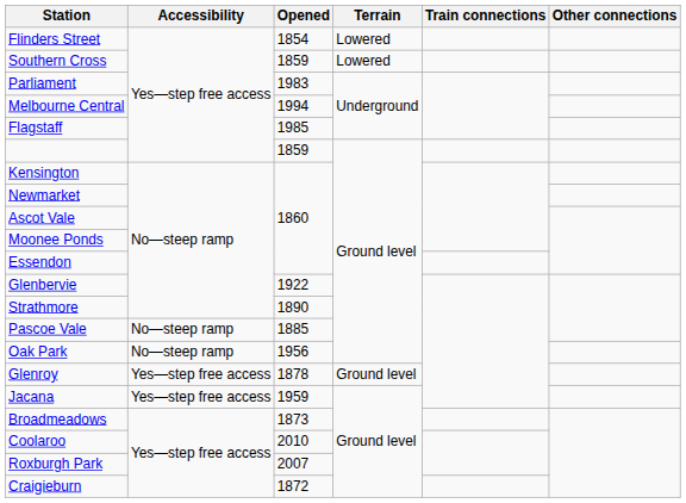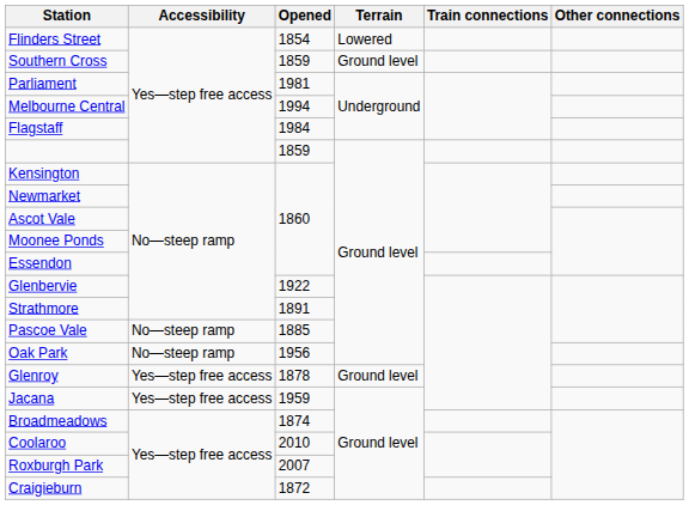 <table class="wikitable">
 <tr>
 <th>Station</th>
 <th>Accessibility</th>
 <th>Opened</th>
 <th>Terrain</th>
 <th>Train connections</th>
 <th>Other connections</th>
 </tr>
 <tr>
 <td><a href='#'>Flinders Street</a></td>
 <td rowspan="6">Yes—step free access</td>
 <td>1854</td>
 <td>Lowered</td>
 <td></td>
 <td> </td>
 </tr>
 <tr>
 <td><a href='#'>Southern Cross</a></td>
 <td>1859</td>
-<td>Lowered</td>
+<td>Ground level</td>
 <td></td>
 <td>   </td>
 </tr>
 <tr>
 <td><a href='#'>Parliament</a></td>
-<td>1983</td>
+<td>1981</td>
 <td rowspan="3">Underground</td>
 <td rowspan="3"></td>
 <td></td>
 </tr>
 <tr>
 <td><a href='#'>Melbourne Central</a></td>
 <td>1994</td>
 <td> </td>
 </tr>
 <tr>
 <td><a href='#'>Flagstaff</a></td>
-<td>1985</td>
+<td>1984</td>
 <td></td>
 </tr>
 <tr>
 <td></td>
 <td>1859</td>
 <td rowspan="10">Ground level</td>
 <td></td>
 <td></td>
 </tr>
 <tr>
 <td><a href='#'>Kensington</a></td>
 <td rowspan="7">No—steep ramp</td>
 <td rowspan="5">1860</td>
 <td rowspan="4"></td>
 <td></td>
 </tr>
 <tr>
 <td><a href='#'>Newmarket</a></td>
 <td></td>
 </tr>
 <tr>
 <td><a href='#'>Ascot Vale</a></td>
 <td rowspan="3"> </td>
 </tr>
 <tr>
 <td><a href='#'>Moonee Ponds</a></td>
 </tr>
 <tr>
 <td><a href='#'>Essendon</a></td>
 <td></td>
 </tr>
 <tr>
 <td><a href='#'>Glenbervie</a></td>
 <td>1922</td>
 <td rowspan="6"></td>
 <td rowspan="3"></td>
 </tr>
 <tr>
 <td><a href='#'>Strathmore</a></td>
-<td>1890</td>
+<td>1891</td>
 </tr>
 <tr>
 <td><a href='#'>Pascoe Vale</a></td>
 <td>No—steep ramp</td>
 <td>1885</td>
 </tr>
 <tr>
 <td><a href='#'>Oak Park</a></td>
 <td>No—steep ramp</td>
 <td>1956</td>
 <td></td>
 </tr>
 <tr>
 <td><a href='#'>Glenroy</a></td>
 <td>Yes—step free access</td>
 <td>1878</td>
 <td>Ground level</td>
 <td></td>
 </tr>
 <tr>
 <td><a href='#'>Jacana</a></td>
 <td>Yes—step free access</td>
 <td>1959</td>
 <td rowspan="5">Ground level</td>
 <td></td>
 </tr>
 <tr>
 <td><a href='#'>Broadmeadows</a></td>
 <td rowspan="4">Yes—step free access</td>
-<td>1873</td>
+<td>1874</td>
 <td></td>
 <td rowspan="4"></td>
 </tr>
 <tr>
 <td><a href='#'>Coolaroo</a></td>
 <td>2010</td>
 <td rowspan="2"></td>
 </tr>
 <tr>
 <td><a href='#'>Roxburgh Park</a></td>
 <td>2007</td>
 </tr>
 <tr>
 <td><a href='#'>Craigieburn</a></td>
 <td>1872</td>
 <td></td>
 </tr>
 </table>
